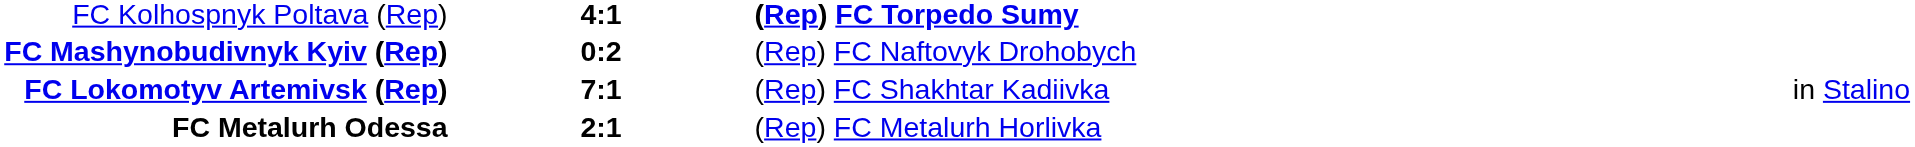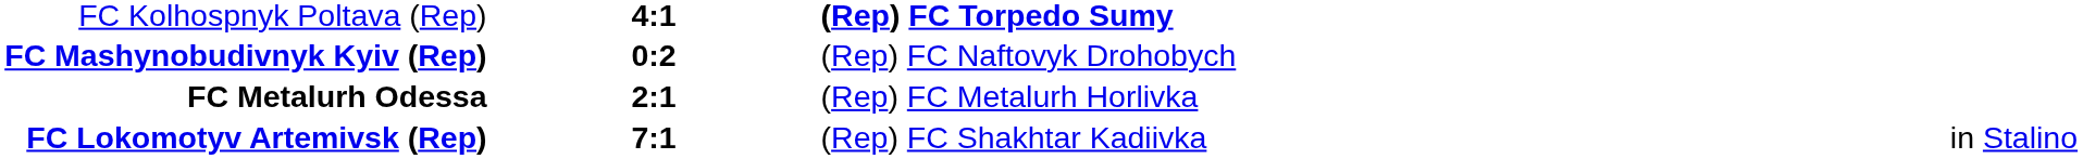 <table width=100% cellspacing=1>
 <tr>
 <th width=20%></th>
 <th width=12%></th>
 <th width=20%></th>
 <th></th>
 </tr>
 <tr style=font-size:90%>
 <td align=right><a href='#'>FC Kolhospnyk Poltava</a> (<a href='#'>Rep</a>)</td>
 <td align=center><strong>4:1</strong></td>
 <td><strong>(<a href='#'>Rep</a>) <a href='#'>FC Torpedo Sumy</a></strong></td>
 </tr>
 <tr style=font-size:90%>
 <td align=right><strong><a href='#'>FC Mashynobudivnyk Kyiv</a> (<a href='#'>Rep</a>)</strong></td>
 <td align=center><strong>0:2</strong></td>
 <td>(<a href='#'>Rep</a>) <a href='#'>FC Naftovyk Drohobych</a></td>
 </tr>
 <tr style=font-size:90%>
+<td align=right><strong>FC Metalurh Odessa</strong></td>
+<td align=center><strong>2:1</strong></td>
+<td>(<a href='#'>Rep</a>) <a href='#'>FC Metalurh Horlivka</a></td>
+<td align=center></td>
+</tr>
+<tr style=font-size:90%>
 <td align=right><strong><a href='#'>FC Lokomotyv Artemivsk</a> (<a href='#'>Rep</a>)</strong></td>
 <td align=center><strong>7:1</strong></td>
 <td>(<a href='#'>Rep</a>) <a href='#'>FC Shakhtar Kadiivka</a></td>
 <td align=center>in <a href='#'>Stalino</a></td>
 </tr>
-<tr style=font-size:90%>
-<td align=right><strong>FC Metalurh Odessa</strong></td>
-<td align=center><strong>2:1</strong></td>
-<td>(<a href='#'>Rep</a>) <a href='#'>FC Metalurh Horlivka</a></td>
-<td align=center></td>
-</tr>
 </table>
